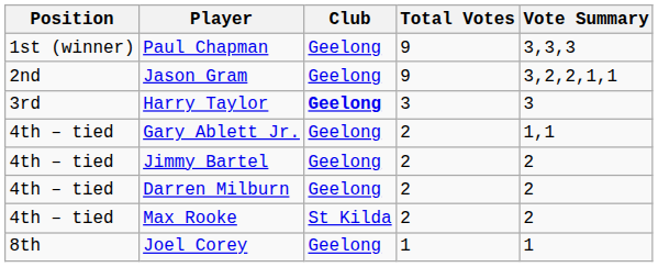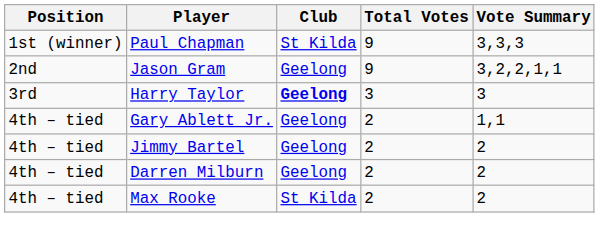 <table class="wikitable">
 <tr>
 <th>Position</th>
 <th>Player</th>
 <th>Club</th>
 <th>Total Votes</th>
 <th>Vote Summary</th>
 </tr>
 <tr>
 <td>1st (winner)</td>
 <td><a href='#'>Paul Chapman</a></td>
-<td><a href='#'>Geelong</a></td>
+<td><a href='#'>St Kilda</a></td>
 <td>9</td>
 <td>3,3,3</td>
 </tr>
 <tr>
 <td>2nd</td>
 <td><a href='#'>Jason Gram</a></td>
 <td><a href='#'>Geelong</a></td>
 <td>9</td>
 <td>3,2,2,1,1</td>
 </tr>
 <tr>
 <td>3rd</td>
 <td><a href='#'>Harry Taylor</a></td>
 <td><strong><a href='#'>Geelong</a></strong></td>
 <td>3</td>
 <td>3</td>
 </tr>
 <tr>
 <td>4th – tied</td>
 <td><a href='#'>Gary Ablett Jr.</a></td>
 <td><a href='#'>Geelong</a></td>
 <td>2</td>
 <td>1,1</td>
 </tr>
 <tr>
 <td>4th – tied</td>
 <td><a href='#'>Jimmy Bartel</a></td>
 <td><a href='#'>Geelong</a></td>
 <td>2</td>
 <td>2</td>
 </tr>
 <tr>
 <td>4th – tied</td>
 <td><a href='#'>Darren Milburn</a></td>
 <td><a href='#'>Geelong</a></td>
 <td>2</td>
 <td>2</td>
 </tr>
 <tr>
 <td>4th – tied</td>
 <td><a href='#'>Max Rooke</a></td>
 <td><a href='#'>St Kilda</a></td>
 <td>2</td>
 <td>2</td>
 </tr>
-<tr>
-<td>8th</td>
-<td><a href='#'>Joel Corey</a></td>
-<td><a href='#'>Geelong</a></td>
-<td>1</td>
-<td>1</td>
-</tr>
 </table>
